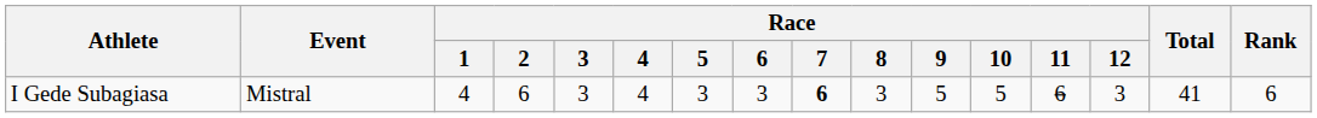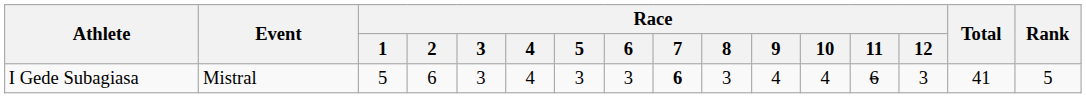 <table class="wikitable" style="text-align:center">
 <tr>
 <th rowspan="2" width=160>Athlete</th>
 <th rowspan="2" width=130>Event</th>
 <th colspan="12">Race</th>
 <th rowspan="2" width=50>Total</th>
 <th rowspan="2" width=50>Rank</th>
 </tr>
 <tr>
 <th width=35>1</th>
 <th width=35>2</th>
 <th width=35>3</th>
 <th width=35>4</th>
 <th width=35>5</th>
 <th width=35>6</th>
 <th width=35>7</th>
 <th width=35>8</th>
 <th width=35>9</th>
 <th width=35>10</th>
 <th width=35>11</th>
 <th width=35>12</th>
 </tr>
 <tr>
 <td align="left">I Gede Subagiasa</td>
 <td align="left">Mistral</td>
-<td>4</td>
+<td>5</td>
 <td>6</td>
 <td>3</td>
 <td>4</td>
 <td>3</td>
 <td>3</td>
 <td><strong>6</strong></td>
 <td>3</td>
-<td>5</td>
-<td>5</td>
+<td>4</td>
+<td>4</td>
 <td><s>6</s></td>
 <td>3</td>
 <td>41</td>
-<td>6</td>
+<td>5</td>
 </tr>
 </table>
